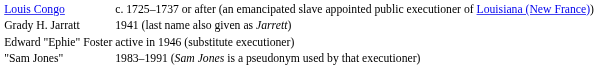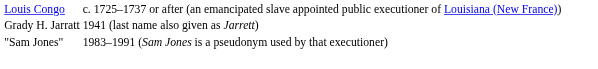 <table>
 <tr>
 <td><a href='#'>Louis Congo</a></td>
 <td>c. 1725–1737 or after (an emancipated slave appointed public executioner of <a href='#'>Louisiana (New France)</a>)</td>
 </tr>
 <tr>
 <td>Grady H. Jarratt</td>
 <td>1941 (last name also given as <em>Jarrett</em>)</td>
 </tr>
 <tr>
-<td>Edward "Ephie" Foster</td>
-<td>active in 1946 (substitute executioner)</td>
-</tr>
-<tr>
 <td>"Sam Jones"</td>
 <td>1983–1991 (<em>Sam Jones</em> is a pseudonym used by that executioner)</td>
 </tr>
 </table>
